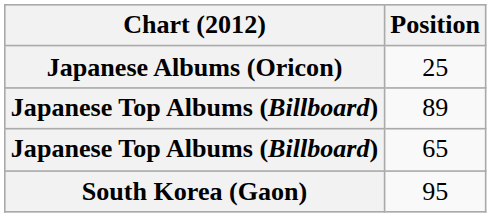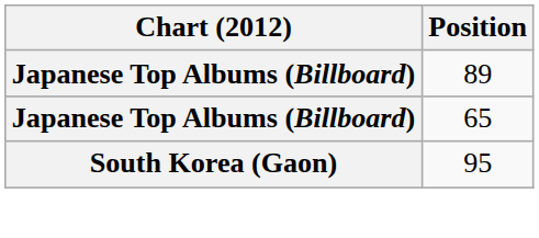 <table class="wikitable plainrowheaders sortable" style="text-align:center;">
 <tr>
 <th>Chart (2012)</th>
 <th>Position</th>
-</tr>
-<tr>
-<th scope="row">Japanese Albums (Oricon)</th>
-<td>25</td>
 </tr>
 <tr>
 <th scope="row">Japanese Top Albums (<em>Billboard</em>)</th>
 <td>89</td>
 </tr>
 <tr>
 <th scope="row">Japanese Top Albums (<em>Billboard</em>)<br></th>
 <td>65</td>
 </tr>
 <tr>
 <th scope="row">South Korea (Gaon)<br></th>
 <td>95</td>
 </tr>
 </table>
